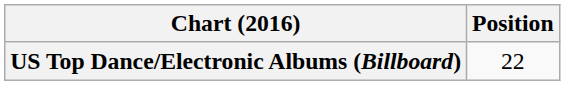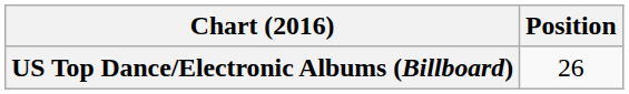 <table class="wikitable plainrowheaders" style="text-align:center">
 <tr>
 <th scope="col">Chart (2016)</th>
 <th scope="col">Position</th>
 </tr>
 <tr>
 <th scope="row">US Top Dance/Electronic Albums (<em>Billboard</em>)</th>
-<td>22</td>
+<td>26</td>
 </tr>
 </table>
